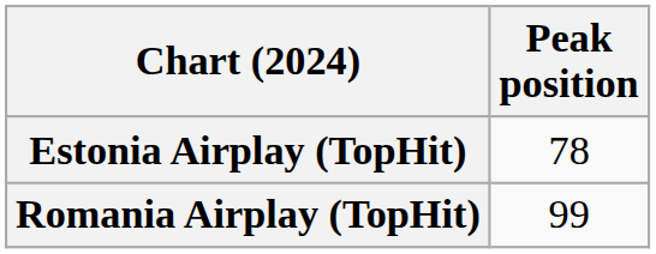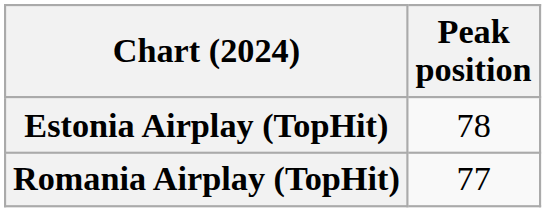 <table class="wikitable sortable plainrowheaders" style="text-align:center">
 <tr>
 <th scope="col">Chart (2024)</th>
 <th scope="col">Peak<br>position</th>
 </tr>
 <tr>
 <th scope="row">Estonia Airplay (TopHit)</th>
 <td>78</td>
 </tr>
 <tr>
 <th scope="row">Romania Airplay (TopHit)</th>
-<td>99</td>
+<td>77</td>
 </tr>
 </table>
